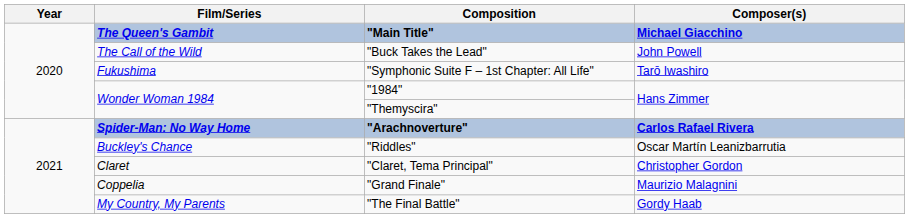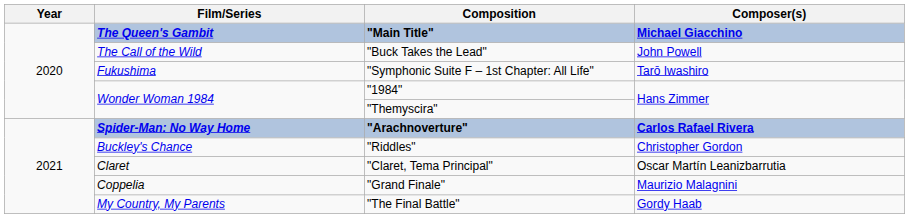 <table class="wikitable" width="95%" cellpadding="5">
 <tr>
 <th width="10%">Year</th>
 <th width="30%">Film/Series</th>
 <th width="30%">Composition</th>
 <th width="30%">Composer(s)</th>
 </tr>
 <tr>
 <td rowspan="5" style="text-align:center;">2020<br></td>
 <td style="background:#B0C4DE;"><strong><em><a href='#'>The Queen's Gambit</a></em></strong></td>
 <td style="background:#B0C4DE;"><strong>"Main Title"</strong></td>
 <td style="background:#B0C4DE;"><strong><a href='#'>Michael Giacchino</a></strong></td>
 </tr>
 <tr>
 <td><em><a href='#'>The Call of the Wild</a></em></td>
 <td>"Buck Takes the Lead"</td>
 <td><a href='#'>John Powell</a></td>
 </tr>
 <tr>
 <td><em><a href='#'>Fukushima</a></em></td>
 <td>"Symphonic Suite F – 1st Chapter: All Life"</td>
 <td><a href='#'>Tarō Iwashiro</a></td>
 </tr>
 <tr>
 <td rowspan="2"><em><a href='#'>Wonder Woman 1984</a></em></td>
 <td>"1984"</td>
 <td rowspan="2"><a href='#'>Hans Zimmer</a></td>
 </tr>
 <tr>
 <td>"Themyscira"</td>
 </tr>
 <tr>
 <td rowspan="5" style="text-align:center;">2021<br></td>
 <td style="background:#B0C4DE;"><strong><em><a href='#'>Spider-Man: No Way Home</a></em></strong></td>
 <td style="background:#B0C4DE;"><strong>"Arachnoverture"</strong></td>
 <td style="background:#B0C4DE;"><strong><a href='#'>Carlos Rafael Rivera</a></strong></td>
 </tr>
 <tr>
 <td><em><a href='#'>Buckley's Chance</a></em></td>
 <td>"Riddles"</td>
-<td>Oscar Martín Leanizbarrutia</td>
+<td><a href='#'>Christopher Gordon</a></td>
 </tr>
 <tr>
 <td><em>Claret</em></td>
 <td>"Claret, Tema Principal"</td>
-<td><a href='#'>Christopher Gordon</a></td>
+<td>Oscar Martín Leanizbarrutia</td>
 </tr>
 <tr>
 <td><em>Coppelia</em></td>
 <td>"Grand Finale"</td>
 <td><a href='#'>Maurizio Malagnini</a></td>
 </tr>
 <tr>
 <td><em><a href='#'>My Country, My Parents</a></em></td>
 <td>"The Final Battle"</td>
 <td><a href='#'>Gordy Haab</a></td>
 </tr>
 </table>
